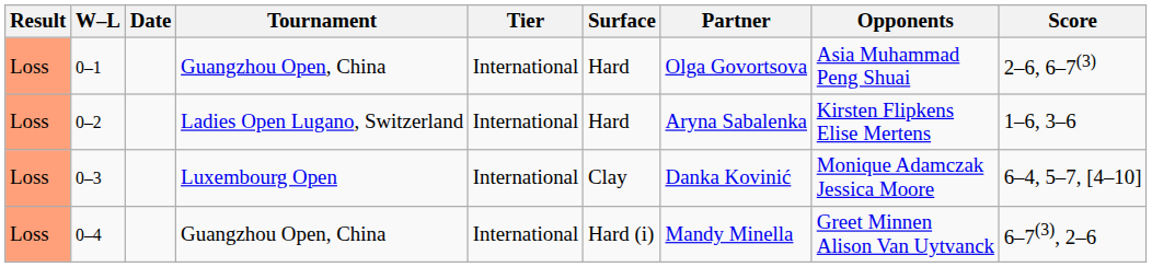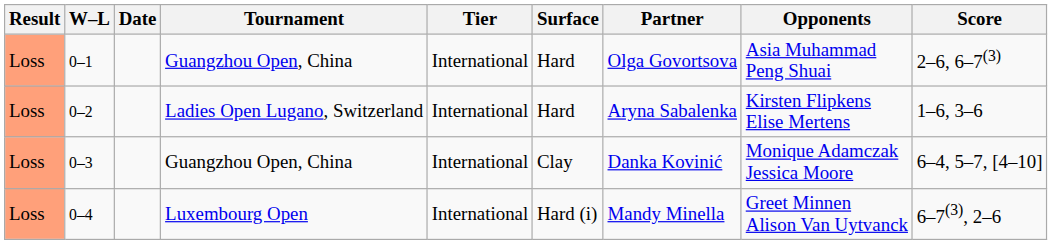 <table class="sortable wikitable">
 <tr>
 <th>Result</th>
 <th class="unsortable">W–L</th>
 <th>Date</th>
 <th>Tournament</th>
 <th>Tier</th>
 <th>Surface</th>
 <th>Partner</th>
 <th>Opponents</th>
 <th class="unsortable">Score</th>
 </tr>
 <tr>
 <td style="background:#ffa07a;">Loss</td>
 <td><small>0–1</small></td>
 <td><a href='#'></a></td>
 <td><a href='#'>Guangzhou Open</a>, China</td>
 <td>International</td>
 <td>Hard</td>
 <td> <a href='#'>Olga Govortsova</a></td>
 <td> <a href='#'>Asia Muhammad</a> <br>  <a href='#'>Peng Shuai</a></td>
 <td>2–6, 6–7<sup>(3)</sup></td>
 </tr>
 <tr>
 <td style="background:#ffa07a;">Loss</td>
 <td><small>0–2</small></td>
 <td><a href='#'></a></td>
 <td><a href='#'>Ladies Open Lugano</a>, Switzerland</td>
 <td>International</td>
 <td>Hard</td>
 <td> <a href='#'>Aryna Sabalenka</a></td>
 <td> <a href='#'>Kirsten Flipkens</a> <br>  <a href='#'>Elise Mertens</a></td>
 <td>1–6, 3–6</td>
 </tr>
 <tr>
 <td style="background:#ffa07a;">Loss</td>
 <td><small>0–3</small></td>
 <td><a href='#'></a></td>
-<td><a href='#'>Luxembourg Open</a></td>
+<td>Guangzhou Open, China</td>
 <td>International</td>
 <td>Clay</td>
 <td> <a href='#'>Danka Kovinić</a></td>
 <td> <a href='#'>Monique Adamczak</a> <br>  <a href='#'>Jessica Moore</a></td>
 <td>6–4, 5–7, [4–10]</td>
 </tr>
 <tr>
 <td style="background:#ffa07a;">Loss</td>
 <td><small>0–4</small></td>
 <td><a href='#'></a></td>
-<td>Guangzhou Open, China</td>
+<td><a href='#'>Luxembourg Open</a></td>
 <td>International</td>
 <td>Hard (i)</td>
 <td> <a href='#'>Mandy Minella</a></td>
 <td> <a href='#'>Greet Minnen</a> <br>  <a href='#'>Alison Van Uytvanck</a></td>
 <td>6–7<sup>(3)</sup>, 2–6</td>
 </tr>
 </table>
